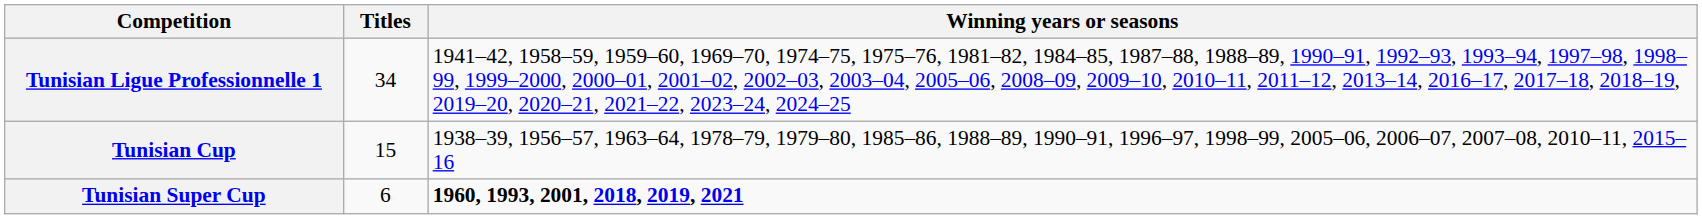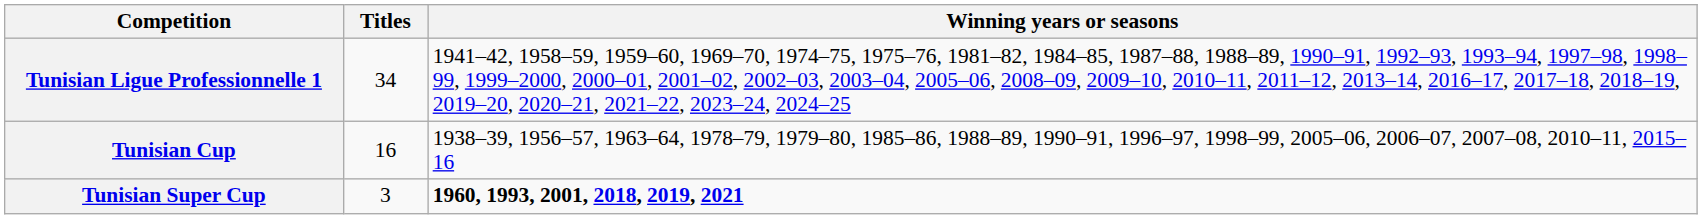 <table class="wikitable sortable plainrowheaders" style="width:100%;">
 <tr>
 <th scope="col" style="width:20%;">Competition</th>
 <th scope="col" style="width:5%;">Titles</th>
 <th scope="col">Winning years or seasons</th>
 </tr>
 <tr>
 <th scope="row"><a href='#'>Tunisian Ligue Professionnelle 1</a></th>
 <td style="text-align:center;">34</td>
 <td>1941–42, 1958–59, 1959–60, 1969–70, 1974–75, 1975–76, 1981–82, 1984–85, 1987–88, 1988–89, <a href='#'>1990–91</a>, <a href='#'>1992–93</a>, <a href='#'>1993–94</a>, <a href='#'>1997–98</a>, <a href='#'>1998–99</a>, <a href='#'>1999–2000</a>, <a href='#'>2000–01</a>, <a href='#'>2001–02</a>, <a href='#'>2002–03</a>, <a href='#'>2003–04</a>, <a href='#'>2005–06</a>, <a href='#'>2008–09</a>, <a href='#'>2009–10</a>, <a href='#'>2010–11</a>, <a href='#'>2011–12</a>, <a href='#'>2013–14</a>, <a href='#'>2016–17</a>, <a href='#'>2017–18</a>, <a href='#'>2018–19</a>, <a href='#'>2019–20</a>, <a href='#'>2020–21</a>, <a href='#'>2021–22</a>, <a href='#'>2023–24</a>, <a href='#'>2024–25</a></td>
 </tr>
 <tr>
 <th scope="row"><a href='#'>Tunisian Cup</a></th>
-<td style="text-align:center;">15</td>
+<td style="text-align:center;">16</td>
 <td>1938–39, 1956–57, 1963–64, 1978–79, 1979–80, 1985–86, 1988–89, 1990–91, 1996–97, 1998–99, 2005–06, 2006–07, 2007–08, 2010–11, <a href='#'>2015–16</a></td>
 </tr>
 <tr>
 <th scope="row"><a href='#'>Tunisian Super Cup</a></th>
-<td style="text-align:center;">6</td>
+<td style="text-align:center;">3</td>
 <td><strong>1960, 1993, 2001, <a href='#'>2018</a>, <a href='#'>2019</a>, <a href='#'>2021</a></strong></td>
 </tr>
 </table>
